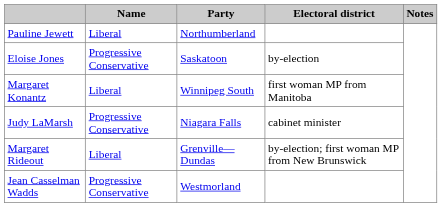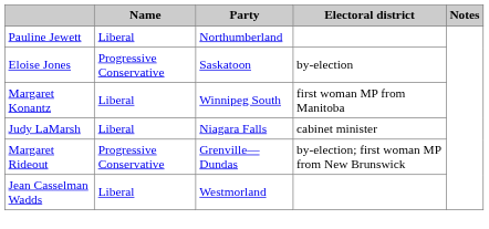 <table border="1" cellpadding="4" width="610" cellspacing="0" style="border-collapse: collapse" width="100%" class="sortable">
 <tr bgcolor="CCCCCC">
 <th></th>
 <th>Name</th>
 <th>Party</th>
 <th>Electoral district</th>
 <th>Notes</th>
 </tr>
 <tr>
 <td><a href='#'>Pauline Jewett</a></td>
 <td><a href='#'>Liberal</a></td>
 <td><a href='#'>Northumberland</a></td>
 <td></td>
 </tr>
 <tr>
 <td><a href='#'>Eloise Jones</a></td>
 <td><a href='#'>Progressive Conservative</a></td>
 <td><a href='#'>Saskatoon</a></td>
 <td>by-election</td>
 </tr>
 <tr>
 <td><a href='#'>Margaret Konantz</a></td>
 <td><a href='#'>Liberal</a></td>
 <td><a href='#'>Winnipeg South</a></td>
 <td>first woman MP from Manitoba</td>
 </tr>
 <tr>
 <td><a href='#'>Judy LaMarsh</a></td>
-<td><a href='#'>Progressive Conservative</a></td>
+<td><a href='#'>Liberal</a></td>
 <td><a href='#'>Niagara Falls</a></td>
 <td>cabinet minister</td>
 </tr>
 <tr>
 <td><a href='#'>Margaret Rideout</a></td>
-<td><a href='#'>Liberal</a></td>
+<td><a href='#'>Progressive Conservative</a></td>
 <td><a href='#'>Grenville—Dundas</a></td>
 <td>by-election; first woman MP from New Brunswick</td>
 </tr>
 <tr>
 <td><a href='#'>Jean Casselman Wadds</a></td>
-<td><a href='#'>Progressive Conservative</a></td>
+<td><a href='#'>Liberal</a></td>
 <td><a href='#'>Westmorland</a></td>
 <td></td>
 </tr>
 </table>
